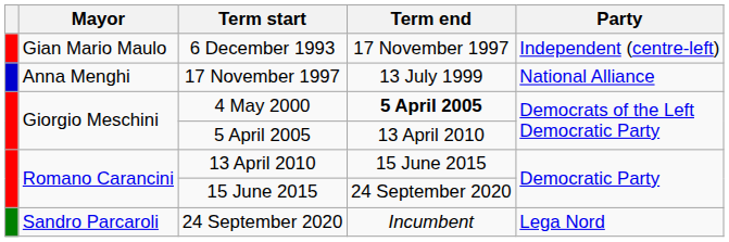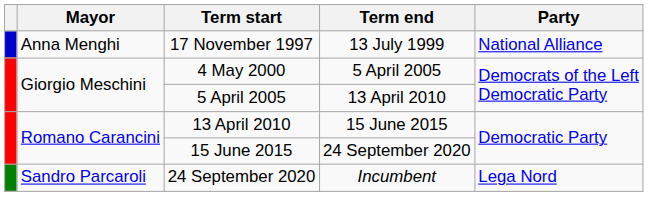 <table class="wikitable">
 <tr>
 <th class=unsortable> </th>
 <th>Mayor</th>
 <th>Term start</th>
 <th>Term end</th>
 <th>Party</th>
-</tr>
-<tr>
-<th style="background:#FF0000;"></th>
-<td>Gian Mario Maulo</td>
-<td align=center>6 December 1993</td>
-<td align=center>17 November 1997</td>
-<td><a href='#'>Independent</a> (<a href='#'>centre-left</a>)</td>
 </tr>
 <tr>
 <th style="background:#0000CD;"></th>
 <td>Anna Menghi</td>
 <td align=center>17 November 1997</td>
 <td align=center>13 July 1999</td>
 <td><a href='#'>National Alliance</a></td>
 </tr>
 <tr>
 <th rowspan=2 style="background:#FF0000;"></th>
 <td rowspan=2>Giorgio Meschini</td>
 <td align=center>4 May 2000</td>
-<td align=center><strong>5 April 2005</strong></td>
+<td align=center>5 April 2005</td>
 <td rowspan=2><a href='#'>Democrats of the Left</a><br><a href='#'>Democratic Party</a></td>
 </tr>
 <tr>
 <td align=center>5 April 2005</td>
 <td align=center>13 April 2010</td>
 </tr>
 <tr>
 <th rowspan=2 style="background:#FF0000;"></th>
 <td rowspan=2><a href='#'>Romano Carancini</a></td>
 <td align=center>13 April 2010</td>
 <td align=center>15 June 2015</td>
 <td rowspan=2><a href='#'>Democratic Party</a></td>
 </tr>
 <tr>
 <td align=center>15 June 2015</td>
 <td align=center>24 September 2020</td>
 </tr>
 <tr>
 <th style="background:#008000;"></th>
 <td><a href='#'>Sandro Parcaroli</a></td>
 <td align=center>24 September 2020</td>
 <td align=center><em>Incumbent</em></td>
 <td><a href='#'>Lega Nord</a></td>
 </tr>
 </table>
